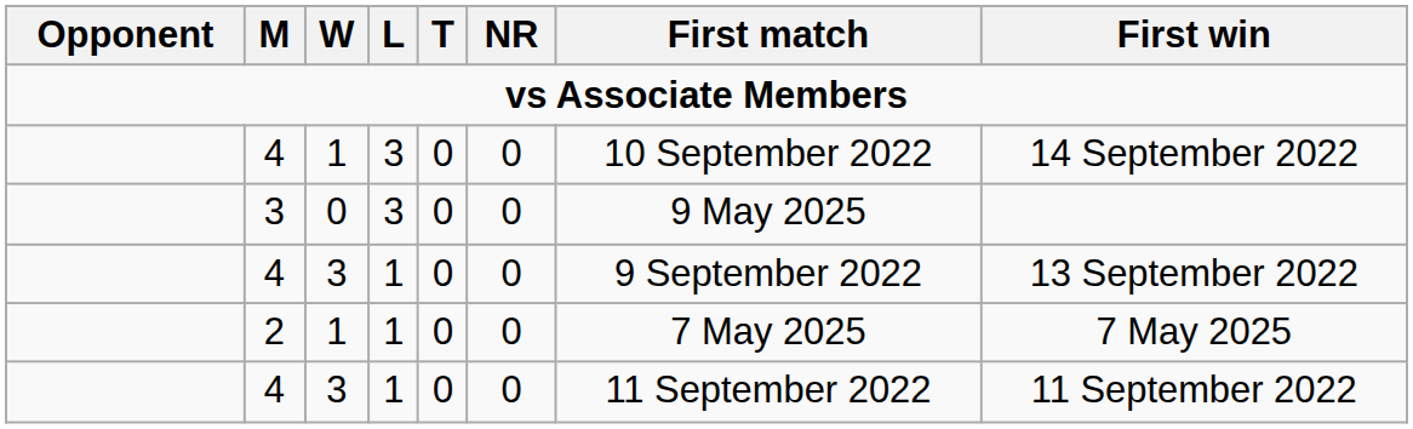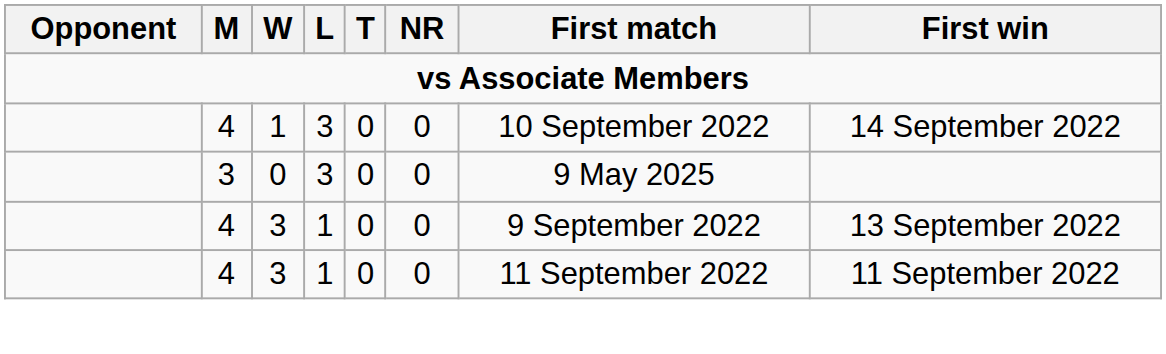 <table class="wikitable" style="text-align: center; width: 600px;">
 <tr>
 <th>Opponent</th>
 <th>M</th>
 <th>W</th>
 <th>L</th>
 <th>T</th>
 <th>NR</th>
 <th>First match</th>
 <th>First win</th>
 </tr>
 <tr>
 <td colspan="8" style="text-align:center;"><strong>vs Associate Members</strong></td>
 </tr>
 <tr>
 <td align=left></td>
 <td>4</td>
 <td>1</td>
 <td>3</td>
 <td>0</td>
 <td>0</td>
 <td>10 September 2022</td>
 <td>14 September 2022</td>
 </tr>
 <tr>
 <td align=left></td>
 <td>3</td>
 <td>0</td>
 <td>3</td>
 <td>0</td>
 <td>0</td>
 <td>9 May 2025</td>
 <td></td>
 </tr>
 <tr>
 <td align=left></td>
 <td>4</td>
 <td>3</td>
 <td>1</td>
 <td>0</td>
 <td>0</td>
 <td>9 September 2022</td>
 <td>13 September 2022</td>
 </tr>
 <tr>
 <td align=left></td>
-<td>2</td>
-<td>1</td>
-<td>1</td>
-<td>0</td>
-<td>0</td>
-<td>7 May 2025</td>
-<td>7 May 2025</td>
-</tr>
-<tr>
-<td align=left></td>
 <td>4</td>
 <td>3</td>
 <td>1</td>
 <td>0</td>
 <td>0</td>
 <td>11 September 2022</td>
 <td>11 September 2022</td>
 </tr>
 </table>
